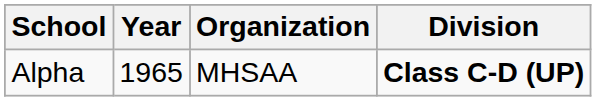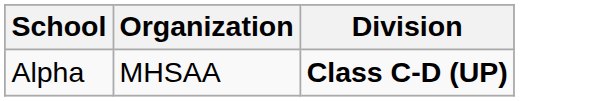 <table class="wikitable">
 <tr>
 <th>School</th>
-<th>Year</th>
 <th>Organization</th>
 <th>Division</th>
 </tr>
 <tr>
 <td>Alpha</td>
-<td>1965</td>
 <td>MHSAA</td>
 <td><strong>Class C-D (UP)</strong></td>
 </tr>
 </table>
